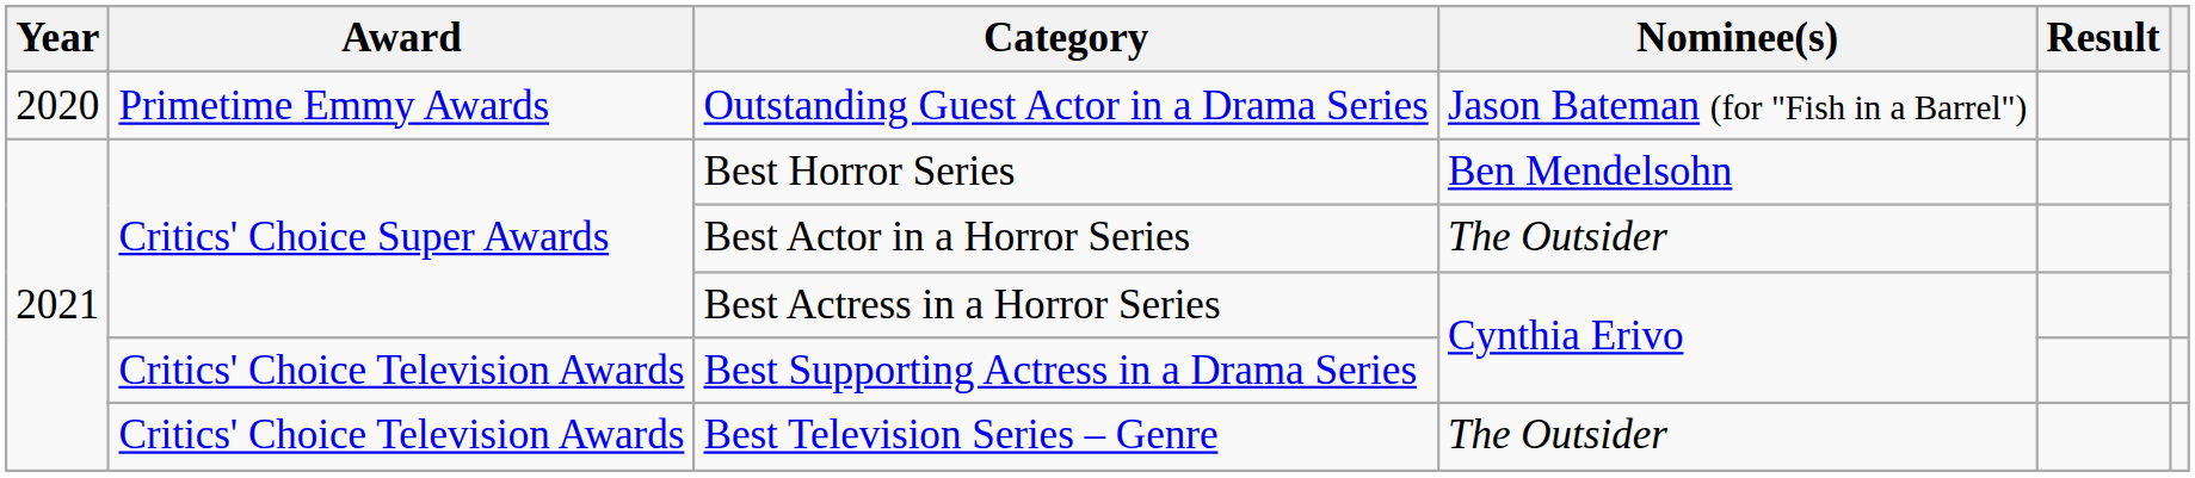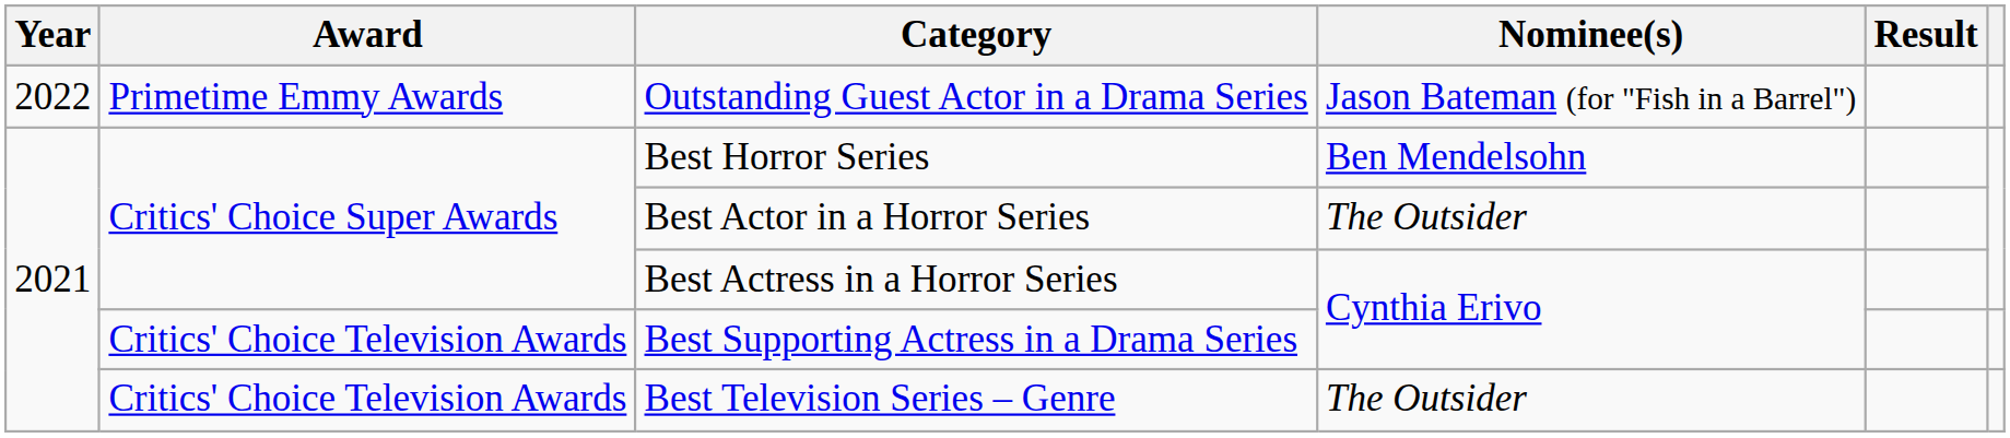 <table class="wikitable sortable">
 <tr>
 <th>Year</th>
 <th>Award</th>
 <th>Category</th>
 <th>Nominee(s)</th>
 <th>Result</th>
 <th></th>
 </tr>
 <tr>
-<td align="center">2020</td>
+<td align="center">2022</td>
 <td><a href='#'>Primetime Emmy Awards</a></td>
 <td><a href='#'>Outstanding Guest Actor in a Drama Series</a></td>
 <td><a href='#'>Jason Bateman</a> <small>(for "Fish in a Barrel")</small></td>
 <td></td>
 <td align="center"></td>
 </tr>
 <tr>
 <td rowspan="5" align="center">2021</td>
 <td rowspan="3"><a href='#'>Critics' Choice Super Awards</a></td>
 <td>Best Horror Series</td>
 <td><a href='#'>Ben Mendelsohn</a></td>
 <td></td>
 <td rowspan="3" align="center"></td>
 </tr>
 <tr>
 <td>Best Actor in a Horror Series</td>
 <td><em>The Outsider</em></td>
 <td></td>
 </tr>
 <tr>
 <td>Best Actress in a Horror Series</td>
 <td rowspan="2"><a href='#'>Cynthia Erivo</a></td>
 <td></td>
 </tr>
 <tr>
 <td><a href='#'>Critics' Choice Television Awards</a></td>
 <td><a href='#'>Best Supporting Actress in a Drama Series</a></td>
 <td></td>
 <td align="center"></td>
 </tr>
 <tr>
 <td><a href='#'>Critics' Choice Television Awards</a></td>
 <td><a href='#'>Best Television Series – Genre</a></td>
 <td><em>The Outsider</em></td>
 <td></td>
 <td align="center"></td>
 </tr>
 </table>
